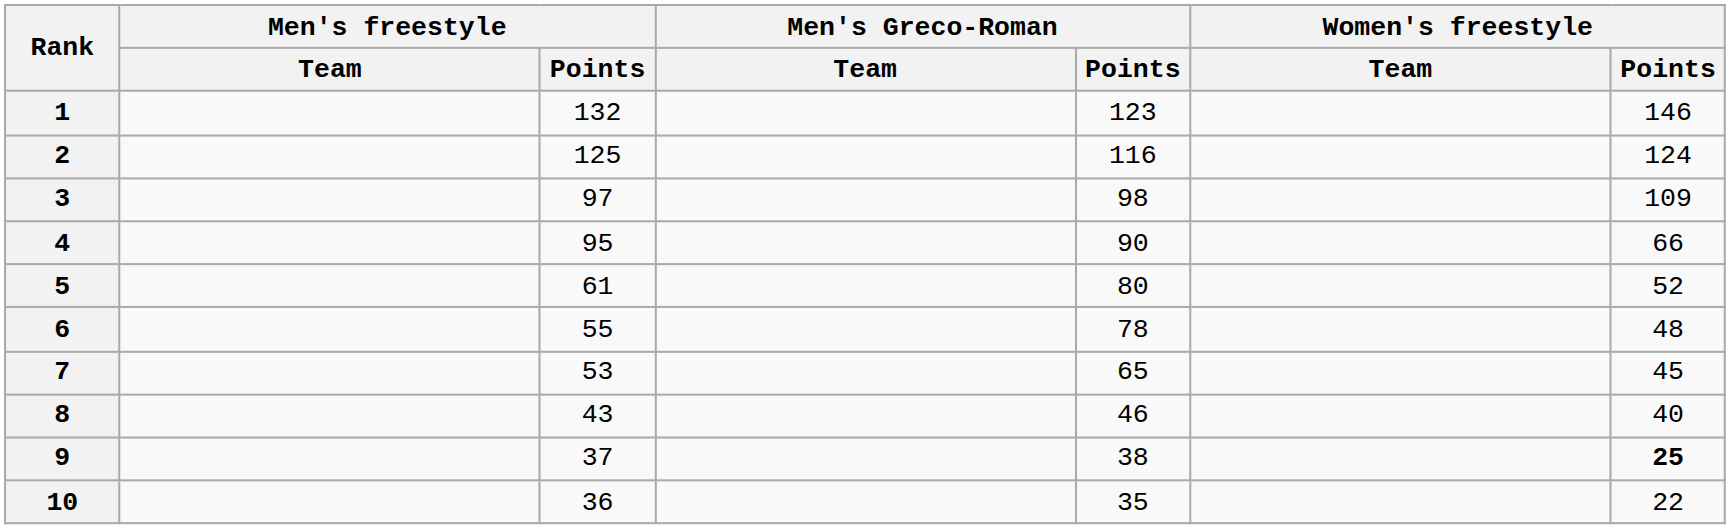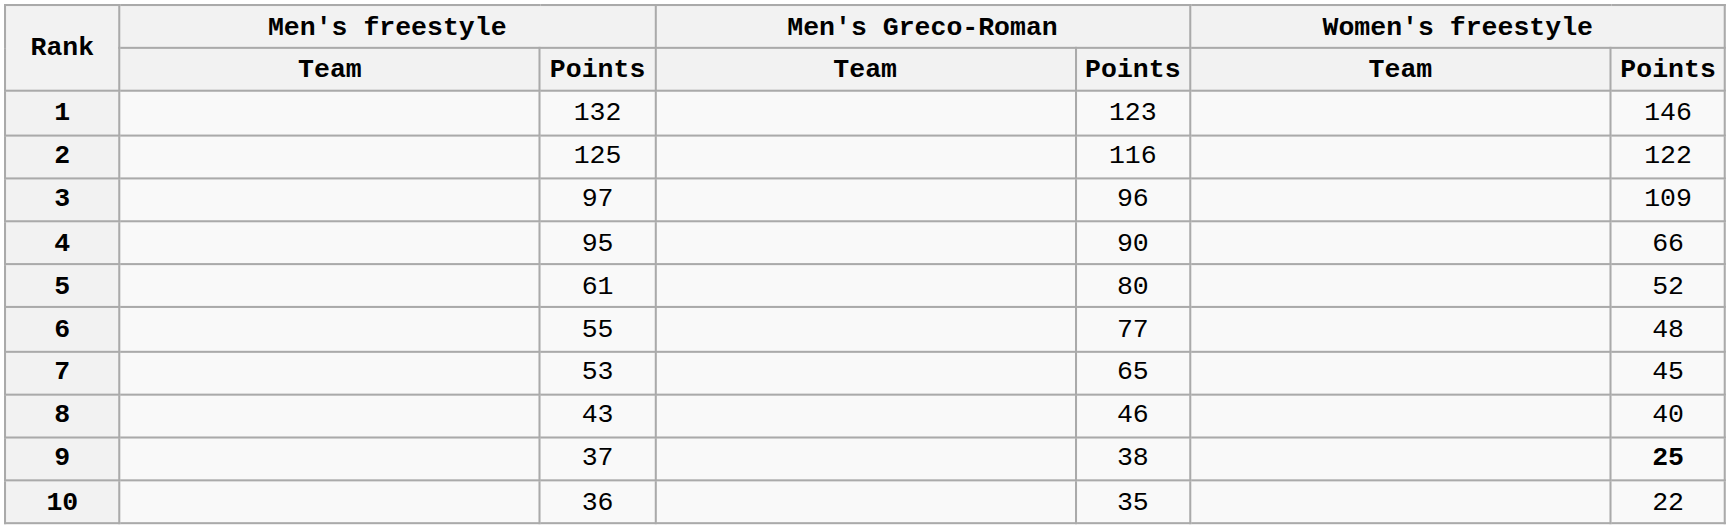 <table class="wikitable" style="text-align:center;">
 <tr>
 <th width=50 rowspan="2">Rank</th>
 <th colspan="2">Men's freestyle</th>
 <th colspan="2">Men's Greco-Roman</th>
 <th colspan="2">Women's freestyle</th>
 </tr>
 <tr>
 <th width=200>Team</th>
 <th width=50>Points</th>
 <th width=200>Team</th>
 <th width=50>Points</th>
 <th width=200>Team</th>
 <th width=50>Points</th>
 </tr>
 <tr>
 <th>1</th>
 <td align=left></td>
 <td>132</td>
 <td align=left></td>
 <td>123</td>
 <td align=left></td>
 <td>146</td>
 </tr>
 <tr>
 <th>2</th>
 <td align=left></td>
 <td>125</td>
 <td align=left></td>
 <td>116</td>
 <td align=left></td>
-<td>124</td>
+<td>122</td>
 </tr>
 <tr>
 <th>3</th>
 <td align=left></td>
 <td>97</td>
 <td align=left></td>
-<td>98</td>
+<td>96</td>
 <td align=left></td>
 <td>109</td>
 </tr>
 <tr>
 <th>4</th>
 <td align=left></td>
 <td>95</td>
 <td align=left></td>
 <td>90</td>
 <td align=left></td>
 <td>66</td>
 </tr>
 <tr>
 <th>5</th>
 <td align=left></td>
 <td>61</td>
 <td align=left></td>
 <td>80</td>
 <td align=left></td>
 <td>52</td>
 </tr>
 <tr>
 <th>6</th>
 <td align=left></td>
 <td>55</td>
 <td align=left></td>
-<td>78</td>
+<td>77</td>
 <td align=left></td>
 <td>48</td>
 </tr>
 <tr>
 <th>7</th>
 <td align=left></td>
 <td>53</td>
 <td align=left></td>
 <td>65</td>
 <td align=left></td>
 <td>45</td>
 </tr>
 <tr>
 <th>8</th>
 <td align=left></td>
 <td>43</td>
 <td align=left></td>
 <td>46</td>
 <td align=left></td>
 <td>40</td>
 </tr>
 <tr>
 <th>9</th>
 <td align=left></td>
 <td>37</td>
 <td align=left></td>
 <td>38</td>
 <td align=left></td>
 <td><strong>25</strong></td>
 </tr>
 <tr>
 <th>10</th>
 <td align=left></td>
 <td>36</td>
 <td align=left></td>
 <td>35</td>
 <td align=left></td>
 <td>22</td>
 </tr>
 </table>
